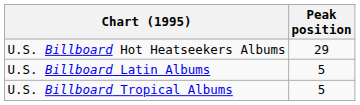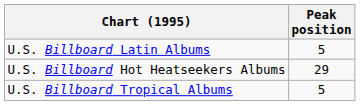 <table class="wikitable">
 <tr>
 <th align="left">Chart (1995)</th>
 <th align="left">Peak<br>position</th>
 </tr>
 <tr>
+<td align="left">U.S. <a href='#'><em>Billboard</em> Latin Albums</a></td>
+<td style="text-align:center;">5</td>
+</tr>
+<tr>
 <td align="left">U.S. <em><a href='#'>Billboard</a></em> Hot Heatseekers Albums</td>
 <td style="text-align:center;">29</td>
-</tr>
-<tr>
-<td align="left">U.S. <a href='#'><em>Billboard</em> Latin Albums</a></td>
-<td style="text-align:center;">5</td>
 </tr>
 <tr>
 <td align="left">U.S. <a href='#'><em>Billboard</em> Tropical Albums</a></td>
 <td style="text-align:center;">5</td>
 </tr>
 </table>
